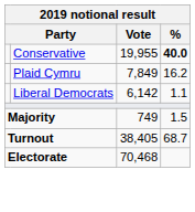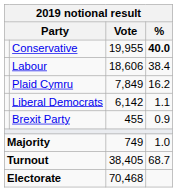 <table class="wikitable">
 <tr>
 <th colspan="4">2019 notional result  </th>
 </tr>
 <tr>
 <th bgcolor="#DDDDFF" width="130px" colspan="2">Party</th>
 <th bgcolor="#DDDDFF" width="50px">Vote</th>
 <th bgcolor="#DDDDFF" width="30px">%</th>
 </tr>
 <tr>
 <td></td>
 <td><a href='#'>Conservative</a></td>
 <td align=right>19,955</td>
 <td align=right><strong>40.0</strong></td>
 </tr>
 <tr>
 <td></td>
+<td><a href='#'>Labour</a></td>
+<td align=right>18,606</td>
+<td align=right>38.4</td>
+</tr>
+<tr>
+<td></td>
 <td><a href='#'>Plaid Cymru</a></td>
 <td align=right>7,849</td>
 <td align=right>16.2</td>
 </tr>
 <tr>
 <td></td>
 <td><a href='#'>Liberal Democrats</a></td>
 <td align=right>6,142</td>
 <td align=right>1.1</td>
 </tr>
 <tr>
+<td></td>
+<td><a href='#'>Brexit Party</a></td>
+<td align=right>455</td>
+<td align=right>0.9</td>
+</tr>
+<tr>
 <td colspan="4" bgcolor="#EAECF0"></td>
 </tr>
 <tr>
 <td colspan="2"><strong>Majority</strong></td>
 <td align=right>749</td>
-<td align=right>1.5</td>
+<td align=right>1.0</td>
 </tr>
 <tr>
 <td colspan="2"><strong>Turnout</strong></td>
 <td align=right>38,405</td>
 <td align=right>68.7</td>
 </tr>
 <tr>
 <td colspan="2"><strong>Electorate</strong></td>
 <td align=right>70,468</td>
 </tr>
 </table>
